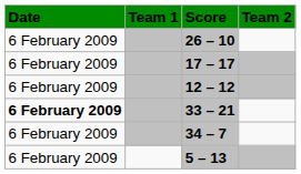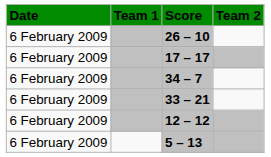 <table class="wikitable" style="margin:0.5em auto; font-size:95%">
 <tr bgcolor="#008B00">
 <td><strong>Date</strong></td>
 <td><strong>Team 1</strong></td>
 <td><strong>Score</strong></td>
 <td><strong>Team 2</strong></td>
 </tr>
 <tr>
 <td>6 February 2009</td>
 <td bgcolor="silver"><strong></strong></td>
 <td bgcolor="silver"><strong>26 – 10</strong></td>
 <td></td>
 </tr>
 <tr>
 <td>6 February 2009</td>
 <td bgcolor="silver"><strong></strong></td>
 <td bgcolor="silver"><strong>17 – 17</strong></td>
 <td bgcolor="silver"><strong></strong></td>
 </tr>
 <tr>
 <td>6 February 2009</td>
 <td bgcolor="silver"><strong></strong></td>
-<td bgcolor="silver"><strong>12 – 12</strong></td>
-<td bgcolor="silver"><strong></strong></td>
+<td bgcolor="silver"><strong>34 – 7</strong></td>
+<td></td>
 </tr>
 <tr>
-<td><strong>6 February 2009</strong></td>
+<td>6 February 2009</td>
 <td bgcolor="silver"><strong></strong></td>
 <td bgcolor="silver"><strong>33 – 21</strong></td>
 <td></td>
 </tr>
 <tr>
 <td>6 February 2009</td>
 <td bgcolor="silver"><strong></strong></td>
-<td bgcolor="silver"><strong>34 – 7</strong></td>
-<td></td>
+<td bgcolor="silver"><strong>12 – 12</strong></td>
+<td bgcolor="silver"><strong></strong></td>
 </tr>
 <tr>
 <td>6 February 2009</td>
 <td></td>
 <td bgcolor="silver"><strong>5 – 13</strong></td>
 <td bgcolor="silver"><strong></strong></td>
 </tr>
 </table>
